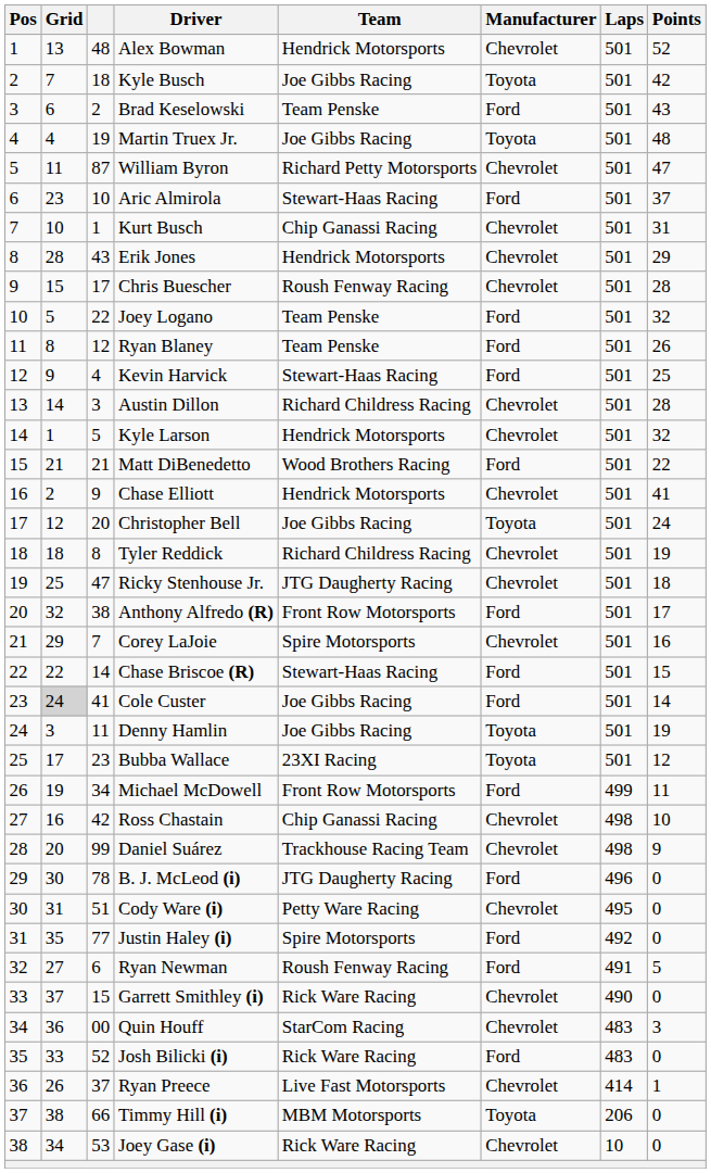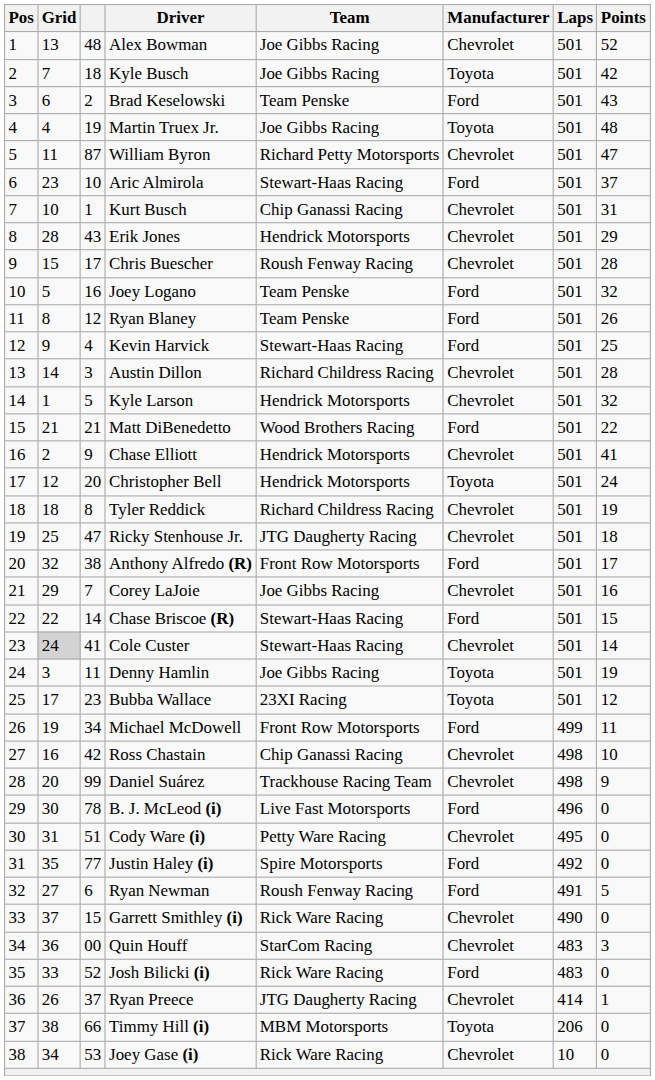 <table class="wikitable" style="font-size:98%">
 <tr>
 <th>Pos</th>
 <th>Grid</th>
 <th></th>
 <th>Driver</th>
 <th>Team</th>
 <th>Manufacturer</th>
 <th>Laps</th>
 <th>Points</th>
 </tr>
 <tr>
 <td>1</td>
 <td>13</td>
 <td>48</td>
 <td>Alex Bowman</td>
-<td>Hendrick Motorsports</td>
+<td>Joe Gibbs Racing</td>
 <td>Chevrolet</td>
 <td>501</td>
 <td>52</td>
 </tr>
 <tr>
 <td>2</td>
 <td>7</td>
 <td>18</td>
 <td>Kyle Busch</td>
 <td>Joe Gibbs Racing</td>
 <td>Toyota</td>
 <td>501</td>
 <td>42</td>
 </tr>
 <tr>
 <td>3</td>
 <td>6</td>
 <td>2</td>
 <td>Brad Keselowski</td>
 <td>Team Penske</td>
 <td>Ford</td>
 <td>501</td>
 <td>43</td>
 </tr>
 <tr>
 <td>4</td>
 <td>4</td>
 <td>19</td>
 <td>Martin Truex Jr.</td>
 <td>Joe Gibbs Racing</td>
 <td>Toyota</td>
 <td>501</td>
 <td>48</td>
 </tr>
 <tr>
 <td>5</td>
 <td>11</td>
 <td>87</td>
 <td>William Byron</td>
 <td>Richard Petty Motorsports</td>
 <td>Chevrolet</td>
 <td>501</td>
 <td>47</td>
 </tr>
 <tr>
 <td>6</td>
 <td>23</td>
 <td>10</td>
 <td>Aric Almirola</td>
 <td>Stewart-Haas Racing</td>
 <td>Ford</td>
 <td>501</td>
 <td>37</td>
 </tr>
 <tr>
 <td>7</td>
 <td>10</td>
 <td>1</td>
 <td>Kurt Busch</td>
 <td>Chip Ganassi Racing</td>
 <td>Chevrolet</td>
 <td>501</td>
 <td>31</td>
 </tr>
 <tr>
 <td>8</td>
 <td>28</td>
 <td>43</td>
 <td>Erik Jones</td>
 <td>Hendrick Motorsports</td>
 <td>Chevrolet</td>
 <td>501</td>
 <td>29</td>
 </tr>
 <tr>
 <td>9</td>
 <td>15</td>
 <td>17</td>
 <td>Chris Buescher</td>
 <td>Roush Fenway Racing</td>
 <td>Chevrolet</td>
 <td>501</td>
 <td>28</td>
 </tr>
 <tr>
 <td>10</td>
 <td>5</td>
-<td>22</td>
+<td>16</td>
 <td>Joey Logano</td>
 <td>Team Penske</td>
 <td>Ford</td>
 <td>501</td>
 <td>32</td>
 </tr>
 <tr>
 <td>11</td>
 <td>8</td>
 <td>12</td>
 <td>Ryan Blaney</td>
 <td>Team Penske</td>
 <td>Ford</td>
 <td>501</td>
 <td>26</td>
 </tr>
 <tr>
 <td>12</td>
 <td>9</td>
 <td>4</td>
 <td>Kevin Harvick</td>
 <td>Stewart-Haas Racing</td>
 <td>Ford</td>
 <td>501</td>
 <td>25</td>
 </tr>
 <tr>
 <td>13</td>
 <td>14</td>
 <td>3</td>
 <td>Austin Dillon</td>
 <td>Richard Childress Racing</td>
 <td>Chevrolet</td>
 <td>501</td>
 <td>28</td>
 </tr>
 <tr>
 <td>14</td>
 <td>1</td>
 <td>5</td>
 <td>Kyle Larson</td>
 <td>Hendrick Motorsports</td>
 <td>Chevrolet</td>
 <td>501</td>
 <td>32</td>
 </tr>
 <tr>
 <td>15</td>
 <td>21</td>
 <td>21</td>
 <td>Matt DiBenedetto</td>
 <td>Wood Brothers Racing</td>
 <td>Ford</td>
 <td>501</td>
 <td>22</td>
 </tr>
 <tr>
 <td>16</td>
 <td>2</td>
 <td>9</td>
 <td>Chase Elliott</td>
 <td>Hendrick Motorsports</td>
 <td>Chevrolet</td>
 <td>501</td>
 <td>41</td>
 </tr>
 <tr>
 <td>17</td>
 <td>12</td>
 <td>20</td>
 <td>Christopher Bell</td>
-<td>Joe Gibbs Racing</td>
+<td>Hendrick Motorsports</td>
 <td>Toyota</td>
 <td>501</td>
 <td>24</td>
 </tr>
 <tr>
 <td>18</td>
 <td>18</td>
 <td>8</td>
 <td>Tyler Reddick</td>
 <td>Richard Childress Racing</td>
 <td>Chevrolet</td>
 <td>501</td>
 <td>19</td>
 </tr>
 <tr>
 <td>19</td>
 <td>25</td>
 <td>47</td>
 <td>Ricky Stenhouse Jr.</td>
 <td>JTG Daugherty Racing</td>
 <td>Chevrolet</td>
 <td>501</td>
 <td>18</td>
 </tr>
 <tr>
 <td>20</td>
 <td>32</td>
 <td>38</td>
 <td>Anthony Alfredo <strong>(R)</strong></td>
 <td>Front Row Motorsports</td>
 <td>Ford</td>
 <td>501</td>
 <td>17</td>
 </tr>
 <tr>
 <td>21</td>
 <td>29</td>
 <td>7</td>
 <td>Corey LaJoie</td>
-<td>Spire Motorsports</td>
+<td>Joe Gibbs Racing</td>
 <td>Chevrolet</td>
 <td>501</td>
 <td>16</td>
 </tr>
 <tr>
 <td>22</td>
 <td>22</td>
 <td>14</td>
 <td>Chase Briscoe <strong>(R)</strong></td>
 <td>Stewart-Haas Racing</td>
 <td>Ford</td>
 <td>501</td>
 <td>15</td>
 </tr>
 <tr>
 <td>23</td>
 <td style="background: lightgrey;">24</td>
 <td>41</td>
 <td>Cole Custer</td>
-<td>Joe Gibbs Racing</td>
-<td>Ford</td>
+<td>Stewart-Haas Racing</td>
+<td>Chevrolet</td>
 <td>501</td>
 <td>14</td>
 </tr>
 <tr>
 <td>24</td>
 <td>3</td>
 <td>11</td>
 <td>Denny Hamlin</td>
 <td>Joe Gibbs Racing</td>
 <td>Toyota</td>
 <td>501</td>
 <td>19</td>
 </tr>
 <tr>
 <td>25</td>
 <td>17</td>
 <td>23</td>
 <td>Bubba Wallace</td>
 <td>23XI Racing</td>
 <td>Toyota</td>
 <td>501</td>
 <td>12</td>
 </tr>
 <tr>
 <td>26</td>
 <td>19</td>
 <td>34</td>
 <td>Michael McDowell</td>
 <td>Front Row Motorsports</td>
 <td>Ford</td>
 <td>499</td>
 <td>11</td>
 </tr>
 <tr>
 <td>27</td>
 <td>16</td>
 <td>42</td>
 <td>Ross Chastain</td>
 <td>Chip Ganassi Racing</td>
 <td>Chevrolet</td>
 <td>498</td>
 <td>10</td>
 </tr>
 <tr>
 <td>28</td>
 <td>20</td>
 <td>99</td>
 <td>Daniel Suárez</td>
 <td>Trackhouse Racing Team</td>
 <td>Chevrolet</td>
 <td>498</td>
 <td>9</td>
 </tr>
 <tr>
 <td>29</td>
 <td>30</td>
 <td>78</td>
 <td>B. J. McLeod <strong>(i)</strong></td>
-<td>JTG Daugherty Racing</td>
+<td>Live Fast Motorsports</td>
 <td>Ford</td>
 <td>496</td>
 <td>0</td>
 </tr>
 <tr>
 <td>30</td>
 <td>31</td>
 <td>51</td>
 <td>Cody Ware <strong>(i)</strong></td>
 <td>Petty Ware Racing</td>
 <td>Chevrolet</td>
 <td>495</td>
 <td>0</td>
 </tr>
 <tr>
 <td>31</td>
 <td>35</td>
 <td>77</td>
 <td>Justin Haley <strong>(i)</strong></td>
 <td>Spire Motorsports</td>
 <td>Ford</td>
 <td>492</td>
 <td>0</td>
 </tr>
 <tr>
 <td>32</td>
 <td>27</td>
 <td>6</td>
 <td>Ryan Newman</td>
 <td>Roush Fenway Racing</td>
 <td>Ford</td>
 <td>491</td>
 <td>5</td>
 </tr>
 <tr>
 <td>33</td>
 <td>37</td>
 <td>15</td>
 <td>Garrett Smithley <strong>(i)</strong></td>
 <td>Rick Ware Racing</td>
 <td>Chevrolet</td>
 <td>490</td>
 <td>0</td>
 </tr>
 <tr>
 <td>34</td>
 <td>36</td>
 <td>00</td>
 <td>Quin Houff</td>
 <td>StarCom Racing</td>
 <td>Chevrolet</td>
 <td>483</td>
 <td>3</td>
 </tr>
 <tr>
 <td>35</td>
 <td>33</td>
 <td>52</td>
 <td>Josh Bilicki <strong>(i)</strong></td>
 <td>Rick Ware Racing</td>
 <td>Ford</td>
 <td>483</td>
 <td>0</td>
 </tr>
 <tr>
 <td>36</td>
 <td>26</td>
 <td>37</td>
 <td>Ryan Preece</td>
-<td>Live Fast Motorsports</td>
+<td>JTG Daugherty Racing</td>
 <td>Chevrolet</td>
 <td>414</td>
 <td>1</td>
 </tr>
 <tr>
 <td>37</td>
 <td>38</td>
 <td>66</td>
 <td>Timmy Hill <strong>(i)</strong></td>
 <td>MBM Motorsports</td>
 <td>Toyota</td>
 <td>206</td>
 <td>0</td>
 </tr>
 <tr>
 <td>38</td>
 <td>34</td>
 <td>53</td>
 <td>Joey Gase <strong>(i)</strong></td>
 <td>Rick Ware Racing</td>
 <td>Chevrolet</td>
 <td>10</td>
 <td>0</td>
 </tr>
 <tr>
 <th colspan="8"></th>
 </tr>
 </table>
